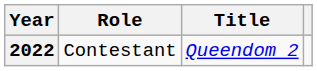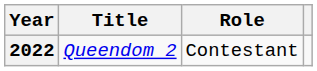 <table class="wikitable plainrowheaders" style="text-align:center">
 <tr>
 <th scope="col">Year</th>
+<th scope="col">Title</th>
 <th scope="col">Role</th>
-<th scope="col">Title</th>
 <th scope="col"></th>
 </tr>
 <tr>
 <th scope="row">2022</th>
+<td><em><a href='#'>Queendom 2</a></em></td>
 <td>Contestant</td>
-<td><em><a href='#'>Queendom 2</a></em></td>
 <td></td>
 </tr>
 </table>
